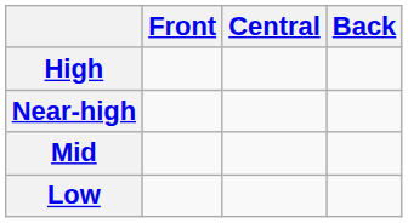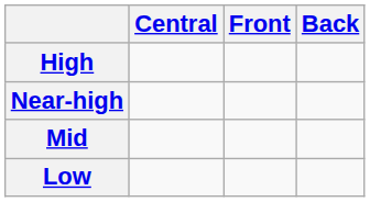 <table class="wikitable" style="text-align:center">
 <tr>
 <th></th>
+<th><a href='#'>Central</a></th>
 <th><a href='#'>Front</a></th>
-<th><a href='#'>Central</a></th>
 <th><a href='#'>Back</a></th>
 </tr>
 <tr>
 <th><a href='#'>High</a></th>
 <td> </td>
 <td> </td>
 <td> </td>
 </tr>
 <tr>
 <th><a href='#'>Near-high</a></th>
 <td> </td>
 <td> </td>
 <td> </td>
 </tr>
 <tr>
 <th><a href='#'>Mid</a></th>
 <td> </td>
 <td> </td>
 <td> </td>
 </tr>
 <tr>
 <th><a href='#'>Low</a></th>
 <td> </td>
 <td> </td>
 <td> </td>
 </tr>
 </table>
